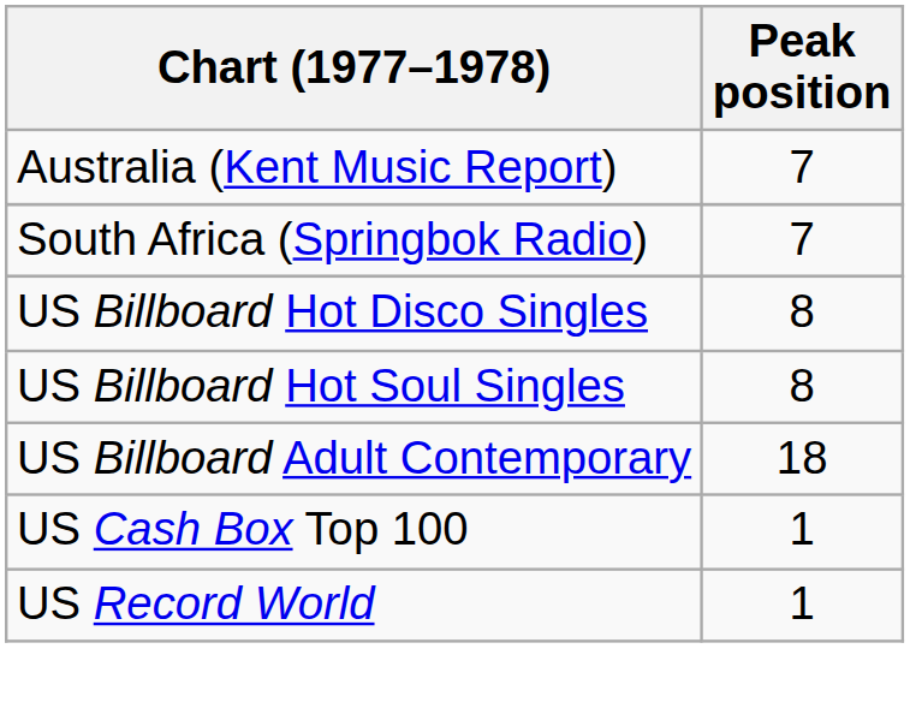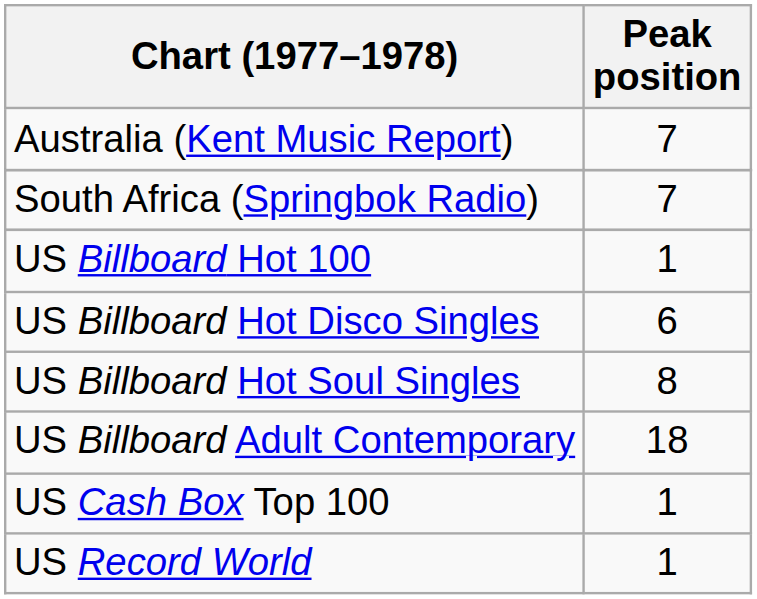 <table class="wikitable sortable">
 <tr>
 <th>Chart (1977–1978)</th>
 <th>Peak<br>position</th>
 </tr>
 <tr>
 <td>Australia (<a href='#'>Kent Music Report</a>)</td>
 <td align="center">7</td>
 </tr>
 <tr>
 </tr>
 <tr>
 </tr>
 <tr>
 </tr>
 <tr>
 </tr>
 <tr>
 </tr>
 <tr>
 </tr>
 <tr>
 </tr>
 <tr>
 <td>South Africa (<a href='#'>Springbok Radio</a>)</td>
 <td align="center">7</td>
 </tr>
 <tr>
 </tr>
 <tr>
 </tr>
 <tr>
+<td>US <a href='#'><em>Billboard</em> Hot 100</a></td>
+<td align="center">1</td>
+</tr>
+<tr>
 <td>US <em>Billboard</em> <a href='#'>Hot Disco Singles</a></td>
-<td align="center">8</td>
+<td align="center">6</td>
 </tr>
 <tr>
 <td>US <em>Billboard</em> <a href='#'>Hot Soul Singles</a></td>
 <td align="center">8</td>
 </tr>
 <tr>
 <td>US <em>Billboard</em> <a href='#'>Adult Contemporary</a></td>
 <td align="center">18</td>
 </tr>
 <tr>
 <td>US <em><a href='#'>Cash Box</a></em> Top 100</td>
 <td align="center">1</td>
 </tr>
 <tr>
 <td>US <em><a href='#'>Record World</a></em></td>
 <td align="center">1</td>
 </tr>
 </table>
